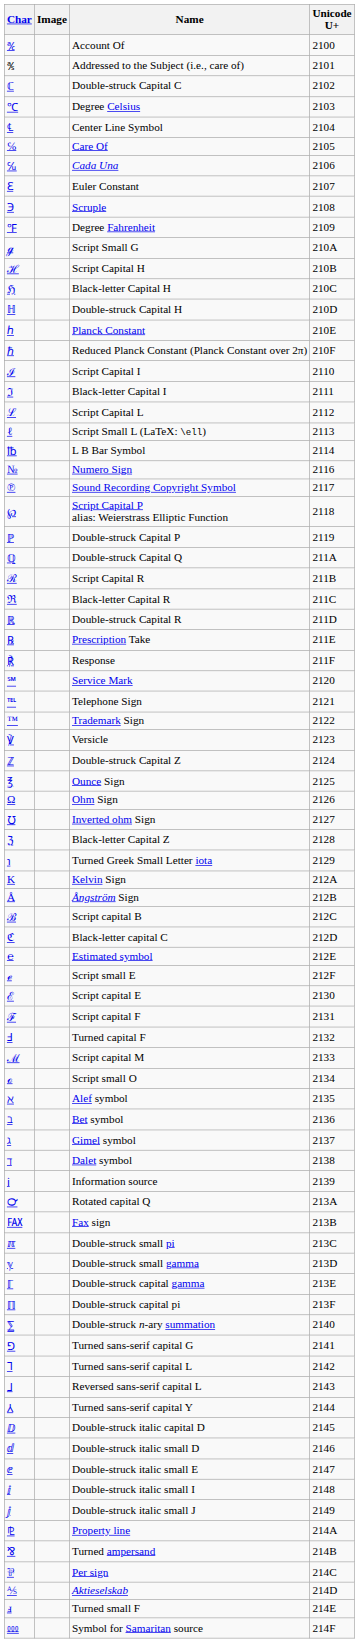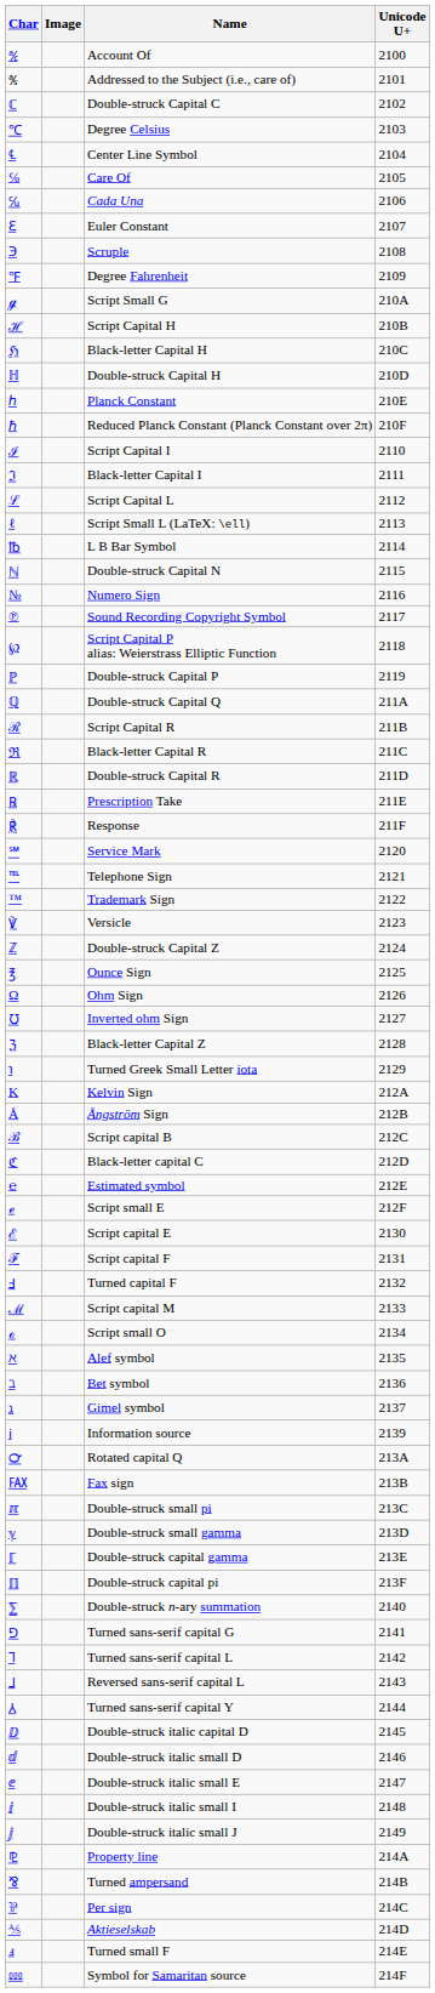 <table class="wikitable sortable">
 <tr>
 <th><a href='#'>Char</a></th>
 <th>Image</th>
 <th>Name</th>
 <th>Unicode<br>U+</th>
 </tr>
 <tr>
 <td><a href='#'>℀</a></td>
 <td></td>
 <td>Account Of</td>
 <td>2100</td>
 </tr>
 <tr>
 <td>℁</td>
 <td></td>
 <td>Addressed to the Subject (i.e., care of)</td>
 <td>2101</td>
 </tr>
 <tr>
 <td><a href='#'>ℂ</a></td>
 <td></td>
 <td>Double-struck Capital C</td>
 <td>2102</td>
 </tr>
 <tr>
 <td><a href='#'>℃</a></td>
 <td></td>
 <td>Degree <a href='#'>Celsius</a></td>
 <td>2103</td>
 </tr>
 <tr>
 <td><a href='#'>℄</a></td>
 <td></td>
 <td>Center Line Symbol</td>
 <td>2104</td>
 </tr>
 <tr>
 <td><a href='#'>℅</a></td>
 <td></td>
 <td><a href='#'>Care Of</a></td>
 <td>2105</td>
 </tr>
 <tr>
 <td><a href='#'>℆</a></td>
 <td></td>
 <td><em><a href='#'>Cada Una</a></em></td>
 <td>2106</td>
 </tr>
 <tr>
 <td><a href='#'>ℇ</a></td>
 <td></td>
 <td>Euler Constant</td>
 <td>2107</td>
 </tr>
 <tr>
 <td><a href='#'>℈</a></td>
 <td></td>
 <td><a href='#'>Scruple</a></td>
 <td>2108</td>
 </tr>
 <tr>
 <td><a href='#'>℉</a></td>
 <td></td>
 <td>Degree <a href='#'>Fahrenheit</a></td>
 <td>2109</td>
 </tr>
 <tr>
 <td><a href='#'>ℊ</a></td>
 <td></td>
 <td>Script Small G</td>
 <td>210A</td>
 </tr>
 <tr>
 <td><a href='#'>ℋ</a></td>
 <td></td>
 <td>Script Capital H</td>
 <td>210B</td>
 </tr>
 <tr>
 <td><a href='#'>ℌ</a></td>
 <td></td>
 <td>Black-letter Capital H</td>
 <td>210C</td>
 </tr>
 <tr>
 <td><a href='#'>ℍ</a></td>
 <td></td>
 <td>Double-struck Capital H</td>
 <td>210D</td>
 </tr>
 <tr>
 <td><a href='#'>ℎ</a></td>
 <td></td>
 <td><a href='#'>Planck Constant</a></td>
 <td>210E</td>
 </tr>
 <tr>
 <td><a href='#'>ℏ</a></td>
 <td></td>
 <td>Reduced Planck Constant (Planck Constant over 2π)</td>
 <td>210F</td>
 </tr>
 <tr>
 <td><a href='#'>ℐ</a></td>
 <td></td>
 <td>Script Capital I</td>
 <td>2110</td>
 </tr>
 <tr>
 <td><a href='#'>ℑ</a></td>
 <td></td>
 <td>Black-letter Capital I</td>
 <td>2111</td>
 </tr>
 <tr>
 <td><a href='#'>ℒ</a></td>
 <td></td>
 <td>Script Capital L</td>
 <td>2112</td>
 </tr>
 <tr>
 <td><a href='#'>ℓ</a></td>
 <td></td>
 <td>Script Small L (LaTeX: <code>\ell</code>)</td>
 <td>2113</td>
 </tr>
 <tr>
 <td><a href='#'>℔</a></td>
 <td></td>
 <td>L B Bar Symbol</td>
 <td>2114</td>
+</tr>
+<tr>
+<td><a href='#'>ℕ</a></td>
+<td></td>
+<td>Double-struck Capital N</td>
+<td>2115</td>
 </tr>
 <tr>
 <td><a href='#'>№</a></td>
 <td></td>
 <td><a href='#'>Numero Sign</a></td>
 <td>2116</td>
 </tr>
 <tr>
 <td><a href='#'>℗</a></td>
 <td></td>
 <td><a href='#'>Sound Recording Copyright Symbol</a></td>
 <td>2117</td>
 </tr>
 <tr>
 <td><a href='#'>℘</a></td>
 <td></td>
 <td><a href='#'>Script Capital P</a><br>alias: Weierstrass Elliptic Function</td>
 <td>2118</td>
 </tr>
 <tr>
 <td><a href='#'>ℙ</a></td>
 <td></td>
 <td>Double-struck Capital P</td>
 <td>2119</td>
 </tr>
 <tr>
 <td><a href='#'>ℚ</a></td>
 <td></td>
 <td>Double-struck Capital Q</td>
 <td>211A</td>
 </tr>
 <tr>
 <td><a href='#'>ℛ</a></td>
 <td></td>
 <td>Script Capital R</td>
 <td>211B</td>
 </tr>
 <tr>
 <td><a href='#'>ℜ</a></td>
 <td></td>
 <td>Black-letter Capital R</td>
 <td>211C</td>
 </tr>
 <tr>
 <td><a href='#'>ℝ</a></td>
 <td></td>
 <td>Double-struck Capital R</td>
 <td>211D</td>
 </tr>
 <tr>
 <td><a href='#'>℞</a></td>
 <td></td>
 <td><a href='#'>Prescription</a> Take</td>
 <td>211E</td>
 </tr>
 <tr>
 <td><a href='#'>℟</a></td>
 <td></td>
 <td>Response</td>
 <td>211F</td>
 </tr>
 <tr>
 <td><a href='#'>℠</a></td>
 <td></td>
 <td><a href='#'>Service Mark</a></td>
 <td>2120</td>
 </tr>
 <tr>
 <td><a href='#'>℡</a></td>
 <td></td>
 <td>Telephone Sign</td>
 <td>2121</td>
 </tr>
 <tr>
 <td><a href='#'>™</a></td>
 <td></td>
 <td><a href='#'>Trademark</a> Sign</td>
 <td>2122</td>
 </tr>
 <tr>
 <td><a href='#'>℣</a></td>
 <td></td>
 <td>Versicle</td>
 <td>2123</td>
 </tr>
 <tr>
 <td><a href='#'>ℤ</a></td>
 <td></td>
 <td>Double-struck Capital Z</td>
 <td>2124</td>
 </tr>
 <tr>
 <td><a href='#'>℥</a></td>
 <td></td>
 <td><a href='#'>Ounce</a> Sign</td>
 <td>2125</td>
 </tr>
 <tr>
 <td><a href='#'>Ω</a></td>
 <td></td>
 <td><a href='#'>Ohm</a> Sign</td>
 <td>2126</td>
 </tr>
 <tr>
 <td><a href='#'>℧</a></td>
 <td></td>
 <td><a href='#'>Inverted ohm</a> Sign</td>
 <td>2127</td>
 </tr>
 <tr>
 <td><a href='#'>ℨ</a></td>
 <td></td>
 <td>Black-letter Capital Z</td>
 <td>2128</td>
 </tr>
 <tr>
 <td><a href='#'>℩</a></td>
 <td></td>
 <td>Turned Greek Small Letter <a href='#'>iota</a></td>
 <td>2129</td>
 </tr>
 <tr>
 <td><a href='#'>K</a></td>
 <td></td>
 <td><a href='#'>Kelvin</a> Sign</td>
 <td>212A</td>
 </tr>
 <tr>
 <td><a href='#'>Å</a></td>
 <td></td>
 <td><em><a href='#'>Ångström</a></em> Sign</td>
 <td>212B</td>
 </tr>
 <tr>
 <td><a href='#'>ℬ</a></td>
 <td></td>
 <td>Script capital B</td>
 <td>212C</td>
 </tr>
 <tr>
 <td><a href='#'>ℭ</a></td>
 <td></td>
 <td>Black-letter capital C</td>
 <td>212D</td>
 </tr>
 <tr>
 <td><a href='#'>℮</a></td>
 <td></td>
 <td><a href='#'>Estimated symbol</a></td>
 <td>212E</td>
 </tr>
 <tr>
 <td><a href='#'>ℯ</a></td>
 <td></td>
 <td>Script small E</td>
 <td>212F</td>
 </tr>
 <tr>
 <td><a href='#'>ℰ</a></td>
 <td></td>
 <td>Script capital E</td>
 <td>2130</td>
 </tr>
 <tr>
 <td><a href='#'>ℱ</a></td>
 <td></td>
 <td>Script capital F</td>
 <td>2131</td>
 </tr>
 <tr>
 <td><a href='#'>Ⅎ</a></td>
 <td></td>
 <td>Turned capital F</td>
 <td>2132</td>
 </tr>
 <tr>
 <td><a href='#'>ℳ</a></td>
 <td></td>
 <td>Script capital M</td>
 <td>2133</td>
 </tr>
 <tr>
 <td><a href='#'>ℴ</a></td>
 <td></td>
 <td>Script small O</td>
 <td>2134</td>
 </tr>
 <tr>
 <td><a href='#'>ℵ</a></td>
 <td></td>
 <td><a href='#'>Alef</a> symbol</td>
 <td>2135</td>
 </tr>
 <tr>
 <td><a href='#'>ℶ</a></td>
 <td></td>
 <td><a href='#'>Bet</a> symbol</td>
 <td>2136</td>
 </tr>
 <tr>
 <td><a href='#'>ℷ</a></td>
 <td></td>
 <td><a href='#'>Gimel</a> symbol</td>
 <td>2137</td>
 </tr>
 <tr>
-<td><a href='#'>ℸ</a></td>
-<td></td>
-<td><a href='#'>Dalet</a> symbol</td>
-<td>2138</td>
-</tr>
-<tr>
 <td><a href='#'>ℹ</a></td>
 <td></td>
 <td>Information source</td>
 <td>2139</td>
 </tr>
 <tr>
 <td><a href='#'>℺</a></td>
 <td></td>
 <td>Rotated capital Q</td>
 <td>213A</td>
 </tr>
 <tr>
 <td><a href='#'>℻</a></td>
 <td></td>
 <td><a href='#'>Fax</a> sign</td>
 <td>213B</td>
 </tr>
 <tr>
 <td><a href='#'>ℼ</a></td>
 <td></td>
 <td>Double-struck small <a href='#'>pi</a></td>
 <td>213C</td>
 </tr>
 <tr>
 <td><a href='#'>ℽ</a></td>
 <td></td>
 <td>Double-struck small <a href='#'>gamma</a></td>
 <td>213D</td>
 </tr>
 <tr>
 <td><a href='#'>ℾ</a></td>
 <td></td>
 <td>Double-struck capital <a href='#'>gamma</a></td>
 <td>213E</td>
 </tr>
 <tr>
 <td><a href='#'>ℿ</a></td>
 <td></td>
 <td>Double-struck capital pi</td>
 <td>213F</td>
 </tr>
 <tr>
 <td><a href='#'>⅀</a></td>
 <td></td>
 <td>Double-struck <em>n</em>-ary <a href='#'>summation</a></td>
 <td>2140</td>
 </tr>
 <tr>
 <td><a href='#'>⅁</a></td>
 <td></td>
 <td>Turned sans-serif capital G</td>
 <td>2141</td>
 </tr>
 <tr>
 <td><a href='#'>⅂</a></td>
 <td></td>
 <td>Turned sans-serif capital L</td>
 <td>2142</td>
 </tr>
 <tr>
 <td><a href='#'>⅃</a></td>
 <td></td>
 <td>Reversed sans-serif capital L</td>
 <td>2143</td>
 </tr>
 <tr>
 <td><a href='#'>⅄</a></td>
 <td></td>
 <td>Turned sans-serif capital Y</td>
 <td>2144</td>
 </tr>
 <tr>
 <td><a href='#'>ⅅ</a></td>
 <td></td>
 <td>Double-struck italic capital D</td>
 <td>2145</td>
 </tr>
 <tr>
 <td><a href='#'>ⅆ</a></td>
 <td></td>
 <td>Double-struck italic small D</td>
 <td>2146</td>
 </tr>
 <tr>
 <td><a href='#'>ⅇ</a></td>
 <td></td>
 <td>Double-struck italic small E</td>
 <td>2147</td>
 </tr>
 <tr>
 <td><a href='#'>ⅈ</a></td>
 <td></td>
 <td>Double-struck italic small I</td>
 <td>2148</td>
 </tr>
 <tr>
 <td><a href='#'>ⅉ</a></td>
 <td></td>
 <td>Double-struck italic small J</td>
 <td>2149</td>
 </tr>
 <tr>
 <td><a href='#'>⅊</a></td>
 <td></td>
 <td><a href='#'>Property line</a></td>
 <td>214A</td>
 </tr>
 <tr>
 <td><a href='#'>⅋</a></td>
 <td></td>
 <td>Turned <a href='#'>ampersand</a></td>
 <td>214B</td>
 </tr>
 <tr>
 <td><a href='#'>⅌</a></td>
 <td></td>
 <td><a href='#'>Per sign</a></td>
 <td>214C</td>
 </tr>
 <tr>
 <td><a href='#'>⅍</a></td>
 <td></td>
 <td><em><a href='#'>Aktieselskab</a></em></td>
 <td>214D</td>
 </tr>
 <tr>
 <td><a href='#'>ⅎ</a></td>
 <td></td>
 <td>Turned small F</td>
 <td>214E</td>
 </tr>
 <tr>
 <td><a href='#'>⅏</a></td>
 <td></td>
 <td>Symbol for <a href='#'>Samaritan</a> source</td>
 <td>214F</td>
 </tr>
 </table>
